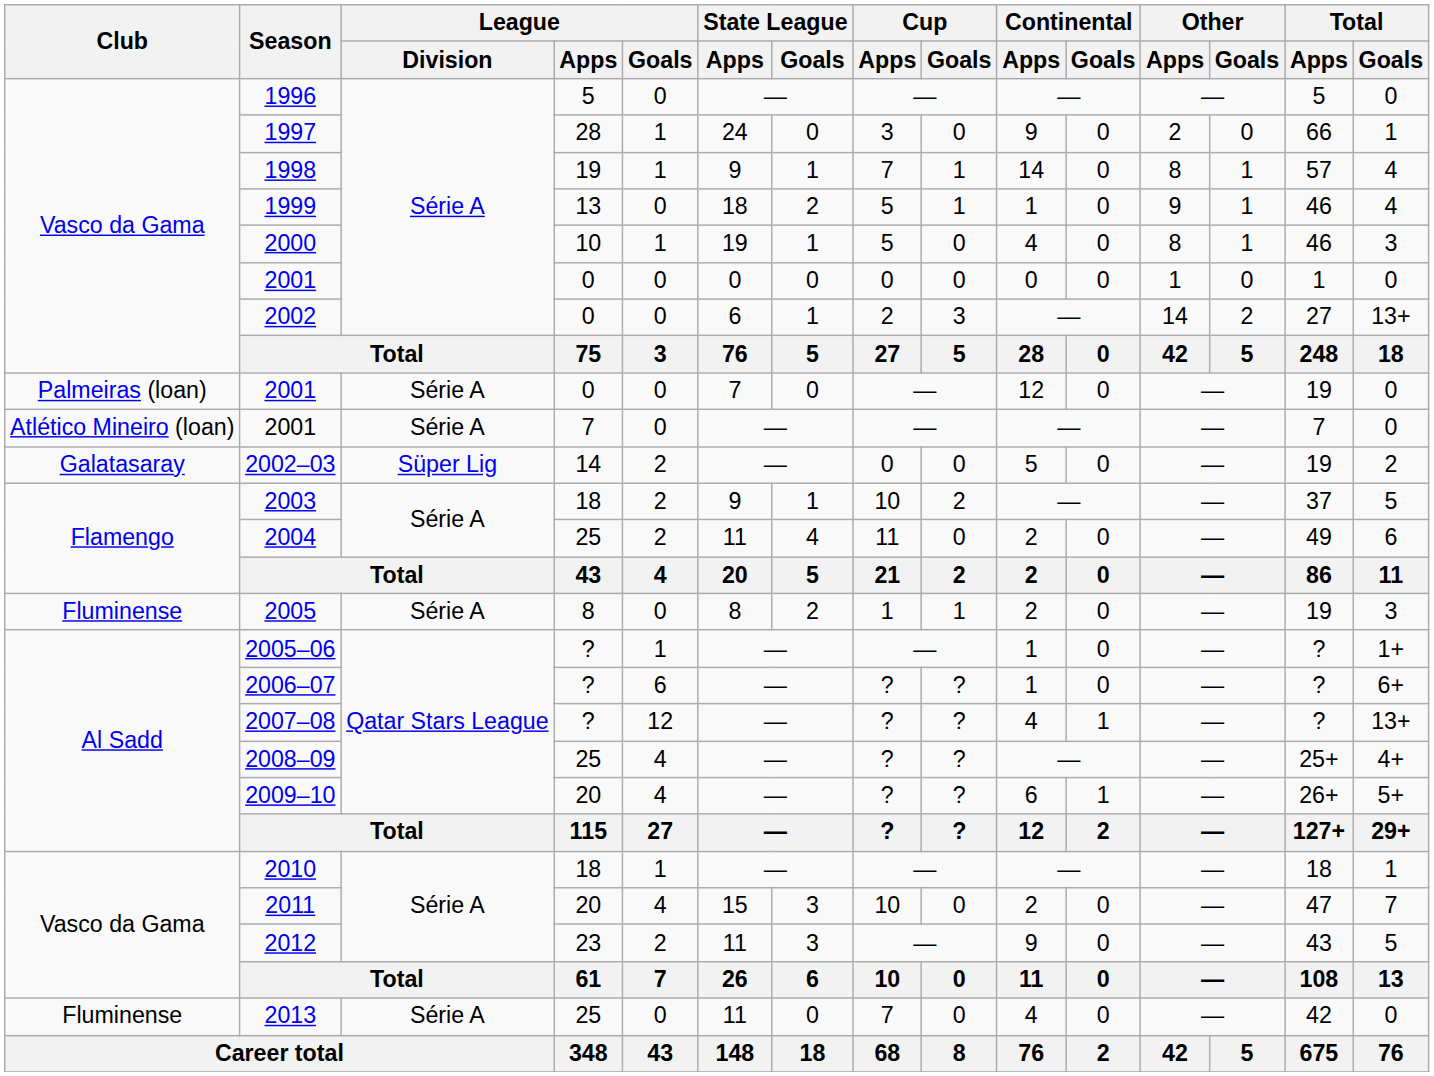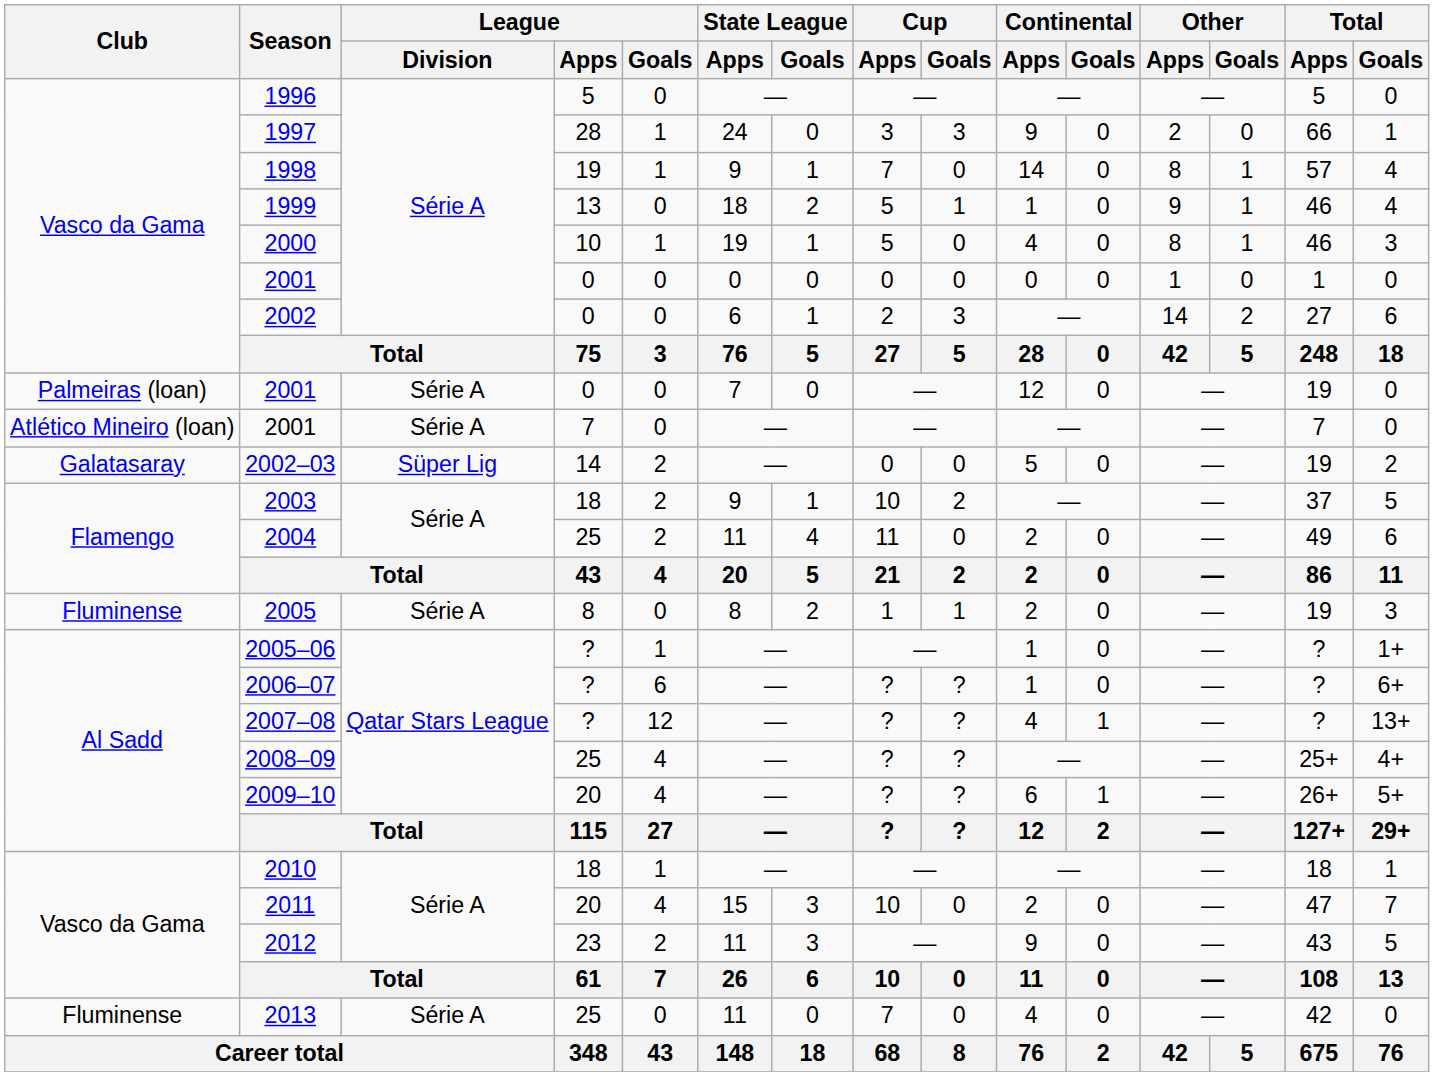 <table class="wikitable" style="text-align: center;">
 <tr>
 <th rowspan="2">Club</th>
 <th rowspan="2">Season</th>
 <th colspan="3">League</th>
 <th colspan="2">State League</th>
 <th colspan="2">Cup</th>
 <th colspan="2">Continental</th>
 <th colspan="2">Other</th>
 <th colspan="2">Total</th>
 </tr>
 <tr>
 <th>Division</th>
 <th>Apps</th>
 <th>Goals</th>
 <th>Apps</th>
 <th>Goals</th>
 <th>Apps</th>
 <th>Goals</th>
 <th>Apps</th>
 <th>Goals</th>
 <th>Apps</th>
 <th>Goals</th>
 <th>Apps</th>
 <th>Goals</th>
 </tr>
 <tr>
 <td rowspan="8" valign="center"><a href='#'>Vasco da Gama</a></td>
 <td><a href='#'>1996</a></td>
 <td rowspan="7"><a href='#'>Série A</a></td>
 <td>5</td>
 <td>0</td>
 <td colspan="2">—</td>
 <td colspan="2">—</td>
 <td colspan="2">—</td>
 <td colspan="2">—</td>
 <td>5</td>
 <td>0</td>
 </tr>
 <tr>
 <td><a href='#'>1997</a></td>
 <td>28</td>
 <td>1</td>
 <td>24</td>
 <td>0</td>
 <td>3</td>
-<td>0</td>
+<td>3</td>
 <td>9</td>
 <td>0</td>
 <td>2</td>
 <td>0</td>
 <td>66</td>
 <td>1</td>
 </tr>
 <tr>
 <td><a href='#'>1998</a></td>
 <td>19</td>
 <td>1</td>
 <td>9</td>
 <td>1</td>
 <td>7</td>
-<td>1</td>
+<td>0</td>
 <td>14</td>
 <td>0</td>
 <td>8</td>
 <td>1</td>
 <td>57</td>
 <td>4</td>
 </tr>
 <tr>
 <td><a href='#'>1999</a></td>
 <td>13</td>
 <td>0</td>
 <td>18</td>
 <td>2</td>
 <td>5</td>
 <td>1</td>
 <td>1</td>
 <td>0</td>
 <td>9</td>
 <td>1</td>
 <td>46</td>
 <td>4</td>
 </tr>
 <tr>
 <td><a href='#'>2000</a></td>
 <td>10</td>
 <td>1</td>
 <td>19</td>
 <td>1</td>
 <td>5</td>
 <td>0</td>
 <td>4</td>
 <td>0</td>
 <td>8</td>
 <td>1</td>
 <td>46</td>
 <td>3</td>
 </tr>
 <tr>
 <td><a href='#'>2001</a></td>
 <td>0</td>
 <td>0</td>
 <td>0</td>
 <td>0</td>
 <td>0</td>
 <td>0</td>
 <td>0</td>
 <td>0</td>
 <td>1</td>
 <td>0</td>
 <td>1</td>
 <td>0</td>
 </tr>
 <tr>
 <td><a href='#'>2002</a></td>
 <td>0</td>
 <td>0</td>
 <td>6</td>
 <td>1</td>
 <td>2</td>
 <td>3</td>
 <td colspan="2">—</td>
 <td>14</td>
 <td>2</td>
 <td>27</td>
-<td>13+</td>
+<td>6</td>
 </tr>
 <tr>
 <th colspan="2">Total</th>
 <th>75</th>
 <th>3</th>
 <th>76</th>
 <th>5</th>
 <th>27</th>
 <th>5</th>
 <th>28</th>
 <th>0</th>
 <th>42</th>
 <th>5</th>
 <th>248</th>
 <th>18</th>
 </tr>
 <tr>
 <td valign="center"><a href='#'>Palmeiras</a> (loan)</td>
 <td><a href='#'>2001</a></td>
 <td>Série A</td>
 <td>0</td>
 <td>0</td>
 <td>7</td>
 <td>0</td>
 <td colspan="2">—</td>
 <td>12</td>
 <td>0</td>
 <td colspan="2">—</td>
 <td>19</td>
 <td>0</td>
 </tr>
 <tr>
 <td valign="center"><a href='#'>Atlético Mineiro</a> (loan)</td>
 <td>2001</td>
 <td>Série A</td>
 <td>7</td>
 <td>0</td>
 <td colspan="2">—</td>
 <td colspan="2">—</td>
 <td colspan="2">—</td>
 <td colspan="2">—</td>
 <td>7</td>
 <td>0</td>
 </tr>
 <tr>
 <td valign="center"><a href='#'>Galatasaray</a></td>
 <td><a href='#'>2002–03</a></td>
 <td><a href='#'>Süper Lig</a></td>
 <td>14</td>
 <td>2</td>
 <td colspan="2">—</td>
 <td>0</td>
 <td>0</td>
 <td>5</td>
 <td>0</td>
 <td colspan="2">—</td>
 <td>19</td>
 <td>2</td>
 </tr>
 <tr>
 <td rowspan="3" valign="center"><a href='#'>Flamengo</a></td>
 <td><a href='#'>2003</a></td>
 <td rowspan="2">Série A</td>
 <td>18</td>
 <td>2</td>
 <td>9</td>
 <td>1</td>
 <td>10</td>
 <td>2</td>
 <td colspan="2">—</td>
 <td colspan="2">—</td>
 <td>37</td>
 <td>5</td>
 </tr>
 <tr>
 <td><a href='#'>2004</a></td>
 <td>25</td>
 <td>2</td>
 <td>11</td>
 <td>4</td>
 <td>11</td>
 <td>0</td>
 <td>2</td>
 <td>0</td>
 <td colspan="2">—</td>
 <td>49</td>
 <td>6</td>
 </tr>
 <tr>
 <th colspan="2">Total</th>
 <th>43</th>
 <th>4</th>
 <th>20</th>
 <th>5</th>
 <th>21</th>
 <th>2</th>
 <th>2</th>
 <th>0</th>
 <th colspan="2">—</th>
 <th>86</th>
 <th>11</th>
 </tr>
 <tr>
 <td valign="center"><a href='#'>Fluminense</a></td>
 <td><a href='#'>2005</a></td>
 <td>Série A</td>
 <td>8</td>
 <td>0</td>
 <td>8</td>
 <td>2</td>
 <td>1</td>
 <td>1</td>
 <td>2</td>
 <td>0</td>
 <td colspan="2">—</td>
 <td>19</td>
 <td>3</td>
 </tr>
 <tr>
 <td rowspan="6" valign="center"><a href='#'>Al Sadd</a></td>
 <td><a href='#'>2005–06</a></td>
 <td rowspan="5"><a href='#'>Qatar Stars League</a></td>
 <td>?</td>
 <td>1</td>
 <td colspan="2">—</td>
 <td colspan="2">—</td>
 <td>1</td>
 <td>0</td>
 <td colspan="2">—</td>
 <td>?</td>
 <td>1+</td>
 </tr>
 <tr>
 <td><a href='#'>2006–07</a></td>
 <td>?</td>
 <td>6</td>
 <td colspan="2">—</td>
 <td>?</td>
 <td>?</td>
 <td>1</td>
 <td>0</td>
 <td colspan="2">—</td>
 <td>?</td>
 <td>6+</td>
 </tr>
 <tr>
 <td><a href='#'>2007–08</a></td>
 <td>?</td>
 <td>12</td>
 <td colspan="2">—</td>
 <td>?</td>
 <td>?</td>
 <td>4</td>
 <td>1</td>
 <td colspan="2">—</td>
 <td>?</td>
 <td>13+</td>
 </tr>
 <tr>
 <td><a href='#'>2008–09</a></td>
 <td>25</td>
 <td>4</td>
 <td colspan="2">—</td>
 <td>?</td>
 <td>?</td>
 <td colspan="2">—</td>
 <td colspan="2">—</td>
 <td>25+</td>
 <td>4+</td>
 </tr>
 <tr>
 <td><a href='#'>2009–10</a></td>
 <td>20</td>
 <td>4</td>
 <td colspan="2">—</td>
 <td>?</td>
 <td>?</td>
 <td>6</td>
 <td>1</td>
 <td colspan="2">—</td>
 <td>26+</td>
 <td>5+</td>
 </tr>
 <tr>
 <th colspan="2">Total</th>
 <th>115</th>
 <th>27</th>
 <th colspan="2">—</th>
 <th>?</th>
 <th>?</th>
 <th>12</th>
 <th>2</th>
 <th colspan="2">—</th>
 <th>127+</th>
 <th>29+</th>
 </tr>
 <tr>
 <td rowspan="4" valign="center">Vasco da Gama</td>
 <td><a href='#'>2010</a></td>
 <td rowspan="3">Série A</td>
 <td>18</td>
 <td>1</td>
 <td colspan="2">—</td>
 <td colspan="2">—</td>
 <td colspan="2">—</td>
 <td colspan="2">—</td>
 <td>18</td>
 <td>1</td>
 </tr>
 <tr>
 <td><a href='#'>2011</a></td>
 <td>20</td>
 <td>4</td>
 <td>15</td>
 <td>3</td>
 <td>10</td>
 <td>0</td>
 <td>2</td>
 <td>0</td>
 <td colspan="2">—</td>
 <td>47</td>
 <td>7</td>
 </tr>
 <tr>
 <td><a href='#'>2012</a></td>
 <td>23</td>
 <td>2</td>
 <td>11</td>
 <td>3</td>
 <td colspan="2">—</td>
 <td>9</td>
 <td>0</td>
 <td colspan="2">—</td>
 <td>43</td>
 <td>5</td>
 </tr>
 <tr>
 <th colspan="2">Total</th>
 <th>61</th>
 <th>7</th>
 <th>26</th>
 <th>6</th>
 <th>10</th>
 <th>0</th>
 <th>11</th>
 <th>0</th>
 <th colspan="2">—</th>
 <th>108</th>
 <th>13</th>
 </tr>
 <tr>
 <td valign="center">Fluminense</td>
 <td><a href='#'>2013</a></td>
 <td>Série A</td>
 <td>25</td>
 <td>0</td>
 <td>11</td>
 <td>0</td>
 <td>7</td>
 <td>0</td>
 <td>4</td>
 <td>0</td>
 <td colspan="2">—</td>
 <td>42</td>
 <td>0</td>
 </tr>
 <tr>
 <th colspan="3"><strong>Career total</strong></th>
 <th>348</th>
 <th>43</th>
 <th>148</th>
 <th>18</th>
 <th>68</th>
 <th>8</th>
 <th>76</th>
 <th>2</th>
 <th>42</th>
 <th>5</th>
 <th>675</th>
 <th>76</th>
 </tr>
 </table>
